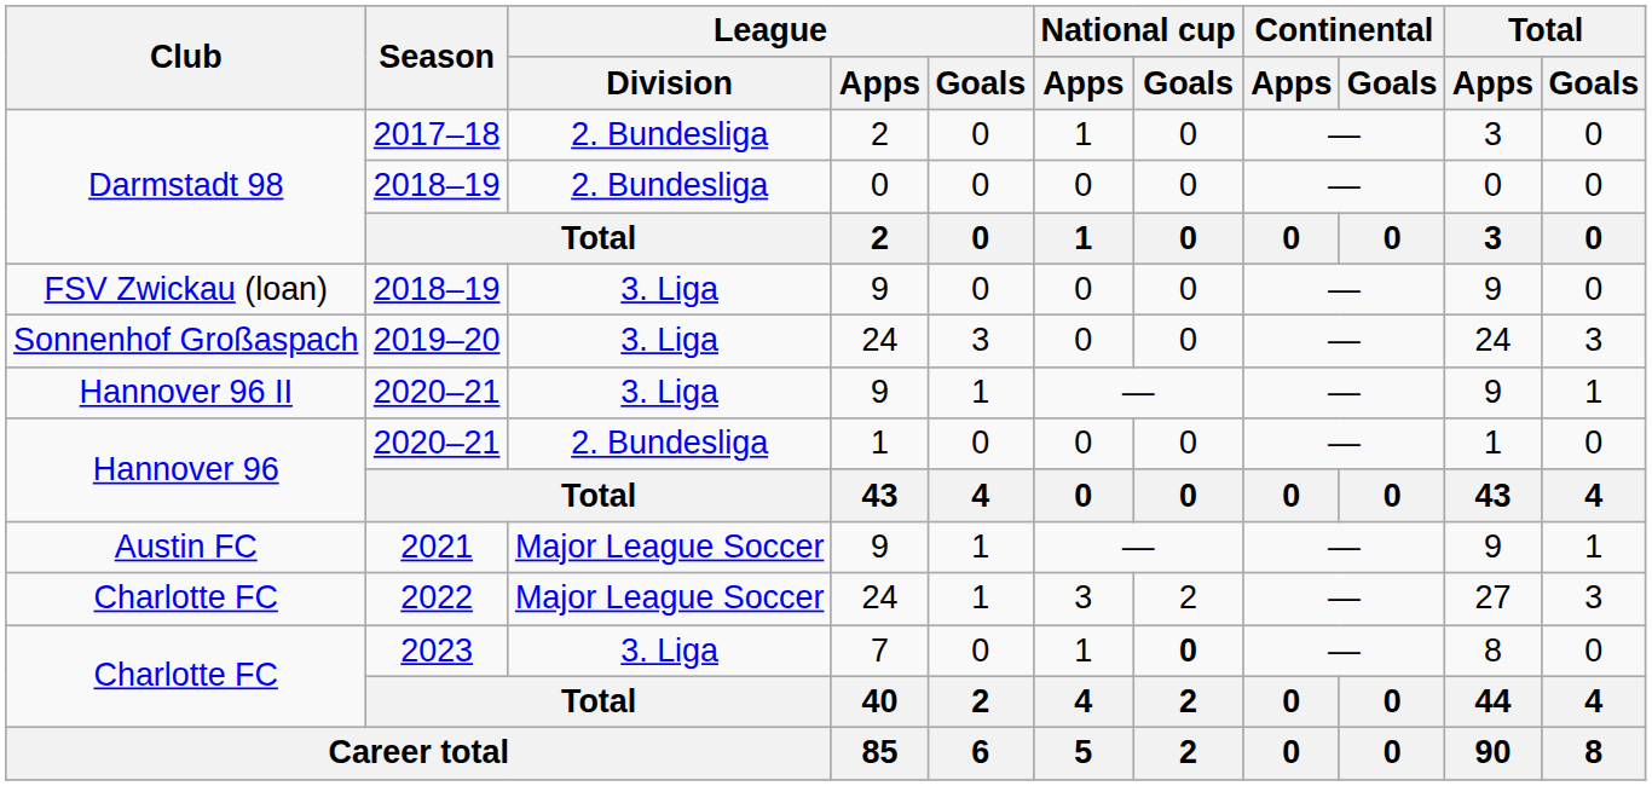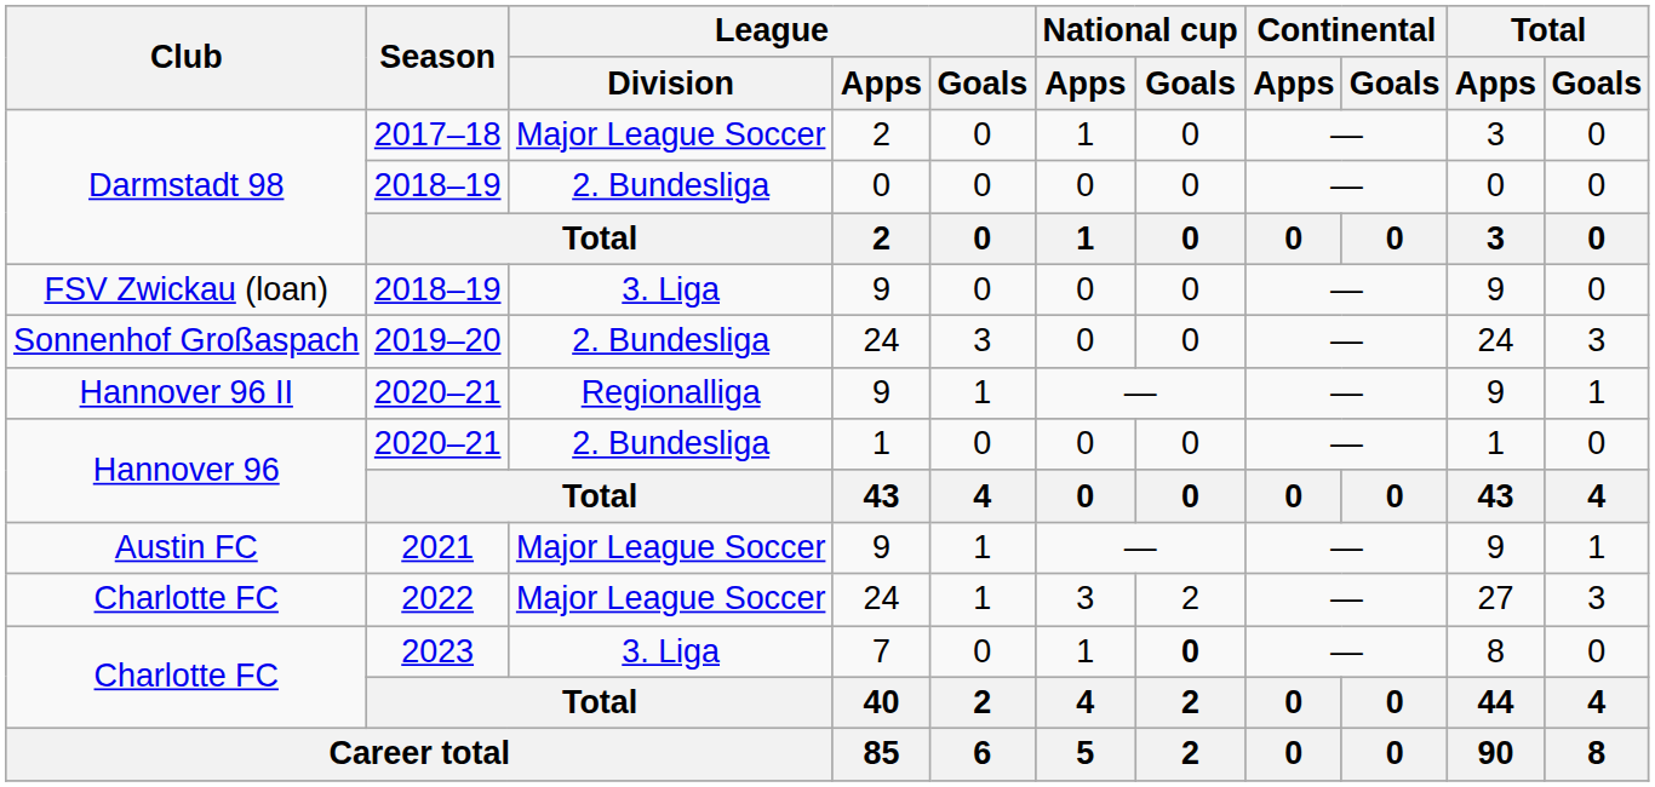 <table class=wikitable style=text-align:center>
 <tr>
 <th rowspan=2>Club</th>
 <th rowspan=2>Season</th>
 <th colspan=3>League</th>
 <th colspan=2>National cup</th>
 <th colspan=2>Continental</th>
 <th colspan=2>Total</th>
 </tr>
 <tr>
 <th>Division</th>
 <th>Apps</th>
 <th>Goals</th>
 <th>Apps</th>
 <th>Goals</th>
 <th>Apps</th>
 <th>Goals</th>
 <th>Apps</th>
 <th>Goals</th>
 </tr>
 <tr>
 <td rowspan=3><a href='#'>Darmstadt 98</a></td>
 <td><a href='#'>2017–18</a></td>
-<td><a href='#'>2. Bundesliga</a></td>
+<td><a href='#'>Major League Soccer</a></td>
 <td>2</td>
 <td>0</td>
 <td>1</td>
 <td>0</td>
 <td colspan=2>—</td>
 <td>3</td>
 <td>0</td>
 </tr>
 <tr>
 <td><a href='#'>2018–19</a></td>
 <td><a href='#'>2. Bundesliga</a></td>
 <td>0</td>
 <td>0</td>
 <td>0</td>
 <td>0</td>
 <td colspan=2>—</td>
 <td>0</td>
 <td>0</td>
 </tr>
 <tr>
 <th colspan=2>Total</th>
 <th>2</th>
 <th>0</th>
 <th>1</th>
 <th>0</th>
 <th>0</th>
 <th>0</th>
 <th>3</th>
 <th>0</th>
 </tr>
 <tr>
 <td><a href='#'>FSV Zwickau</a> (loan)</td>
 <td><a href='#'>2018–19</a></td>
 <td><a href='#'>3. Liga</a></td>
 <td>9</td>
 <td>0</td>
 <td>0</td>
 <td>0</td>
 <td colspan=2>—</td>
 <td>9</td>
 <td>0</td>
 </tr>
 <tr>
 <td><a href='#'>Sonnenhof Großaspach</a></td>
 <td><a href='#'>2019–20</a></td>
-<td><a href='#'>3. Liga</a></td>
+<td><a href='#'>2. Bundesliga</a></td>
 <td>24</td>
 <td>3</td>
 <td>0</td>
 <td>0</td>
 <td colspan=2>—</td>
 <td>24</td>
 <td>3</td>
 </tr>
 <tr>
 <td><a href='#'>Hannover 96 II</a></td>
 <td><a href='#'>2020–21</a></td>
-<td><a href='#'>3. Liga</a></td>
+<td><a href='#'>Regionalliga</a></td>
 <td>9</td>
 <td>1</td>
 <td colspan=2>—</td>
 <td colspan=2>—</td>
 <td>9</td>
 <td>1</td>
 </tr>
 <tr>
 <td rowspan=2><a href='#'>Hannover 96</a></td>
 <td><a href='#'>2020–21</a></td>
 <td><a href='#'>2. Bundesliga</a></td>
 <td>1</td>
 <td>0</td>
 <td>0</td>
 <td>0</td>
 <td colspan=2>—</td>
 <td>1</td>
 <td>0</td>
 </tr>
 <tr>
 <th colspan=2>Total</th>
 <th>43</th>
 <th>4</th>
 <th>0</th>
 <th>0</th>
 <th>0</th>
 <th>0</th>
 <th>43</th>
 <th>4</th>
 </tr>
 <tr>
 <td><a href='#'>Austin FC</a></td>
 <td><a href='#'>2021</a></td>
 <td><a href='#'>Major League Soccer</a></td>
 <td>9</td>
 <td>1</td>
 <td colspan=2>—</td>
 <td colspan=2>—</td>
 <td>9</td>
 <td>1</td>
 </tr>
 <tr>
 <td><a href='#'>Charlotte FC</a></td>
 <td><a href='#'>2022</a></td>
 <td><a href='#'>Major League Soccer</a></td>
 <td>24</td>
 <td>1</td>
 <td>3</td>
 <td>2</td>
 <td colspan=2>—</td>
 <td>27</td>
 <td>3</td>
 </tr>
 <tr>
 <td rowspan=2><a href='#'>Charlotte FC</a></td>
 <td><a href='#'>2023</a></td>
 <td><a href='#'>3. Liga</a></td>
 <td>7</td>
 <td>0</td>
 <td>1</td>
 <td><strong>0</strong></td>
 <td colspan=2>—</td>
 <td>8</td>
 <td>0</td>
 </tr>
 <tr>
 <th colspan=2>Total</th>
 <th>40</th>
 <th>2</th>
 <th>4</th>
 <th>2</th>
 <th>0</th>
 <th>0</th>
 <th>44</th>
 <th>4</th>
 </tr>
 <tr>
 <th colspan=3>Career total</th>
 <th>85</th>
 <th>6</th>
 <th>5</th>
 <th>2</th>
 <th>0</th>
 <th>0</th>
 <th>90</th>
 <th>8</th>
 </tr>
 </table>
